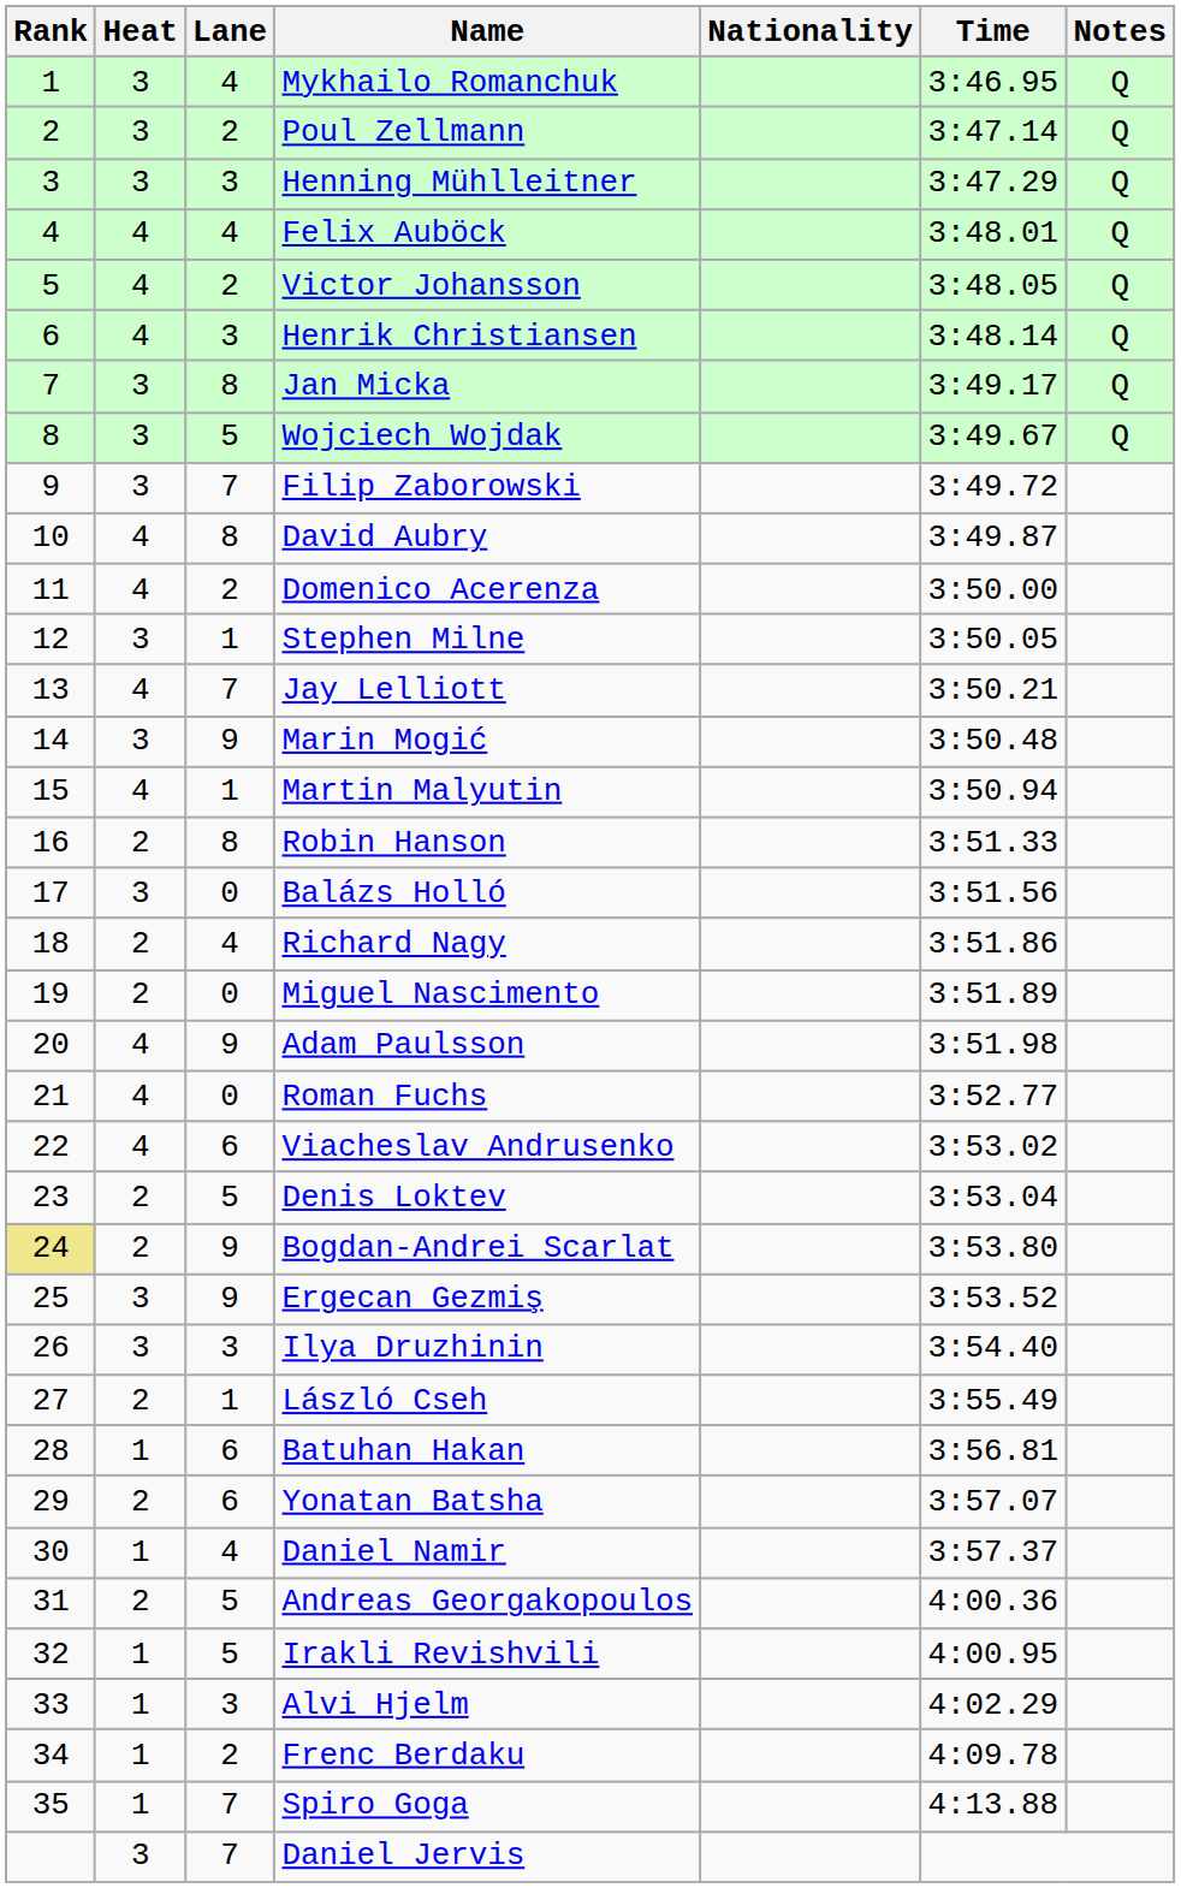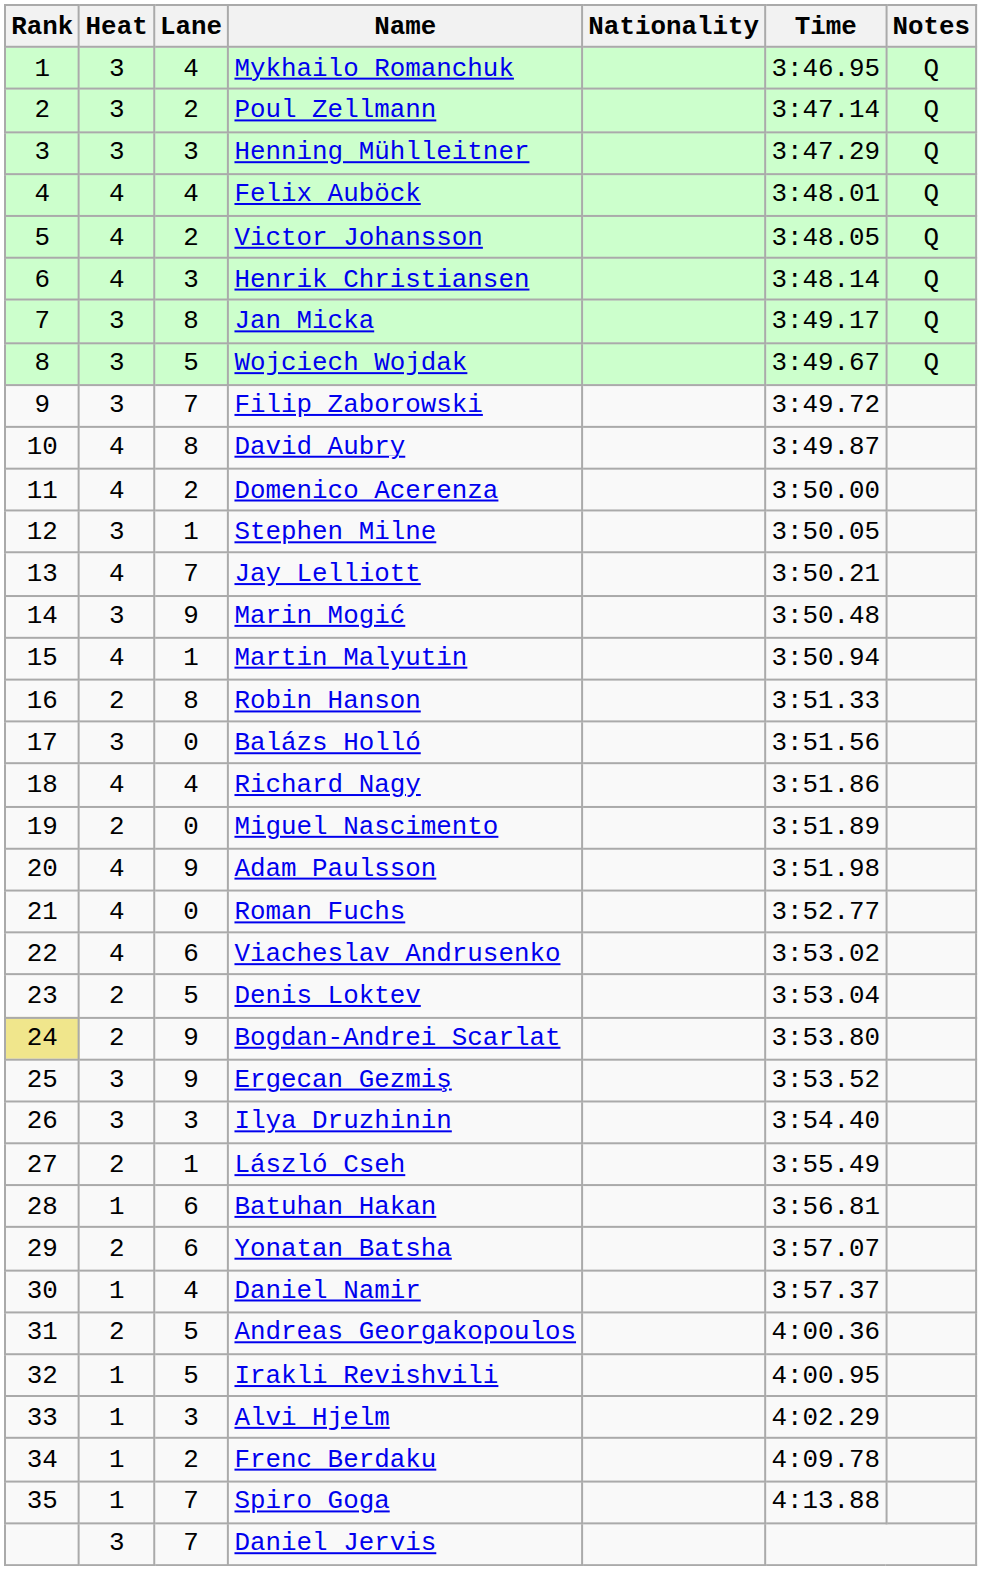 <table class="wikitable sortable" style="text-align:center">
 <tr>
 <th>Rank</th>
 <th>Heat</th>
 <th>Lane</th>
 <th>Name</th>
 <th>Nationality</th>
 <th>Time</th>
 <th>Notes</th>
 </tr>
 <tr bgcolor=ccffcc>
 <td>1</td>
 <td>3</td>
 <td>4</td>
 <td align=left><a href='#'>Mykhailo Romanchuk</a></td>
 <td align=left></td>
 <td>3:46.95</td>
 <td>Q</td>
 </tr>
 <tr bgcolor=ccffcc>
 <td>2</td>
 <td>3</td>
 <td>2</td>
 <td align=left><a href='#'>Poul Zellmann</a></td>
 <td align=left></td>
 <td>3:47.14</td>
 <td>Q</td>
 </tr>
 <tr bgcolor=ccffcc>
 <td>3</td>
 <td>3</td>
 <td>3</td>
 <td align=left><a href='#'>Henning Mühlleitner</a></td>
 <td align=left></td>
 <td>3:47.29</td>
 <td>Q</td>
 </tr>
 <tr bgcolor=ccffcc>
 <td>4</td>
 <td>4</td>
 <td>4</td>
 <td align=left><a href='#'>Felix Auböck</a></td>
 <td align=left></td>
 <td>3:48.01</td>
 <td>Q</td>
 </tr>
 <tr bgcolor=ccffcc>
 <td>5</td>
 <td>4</td>
 <td>2</td>
 <td align=left><a href='#'>Victor Johansson</a></td>
 <td align=left></td>
 <td>3:48.05</td>
 <td>Q</td>
 </tr>
 <tr bgcolor=ccffcc>
 <td>6</td>
 <td>4</td>
 <td>3</td>
 <td align=left><a href='#'>Henrik Christiansen</a></td>
 <td align=left></td>
 <td>3:48.14</td>
 <td>Q</td>
 </tr>
 <tr bgcolor=ccffcc>
 <td>7</td>
 <td>3</td>
 <td>8</td>
 <td align=left><a href='#'>Jan Micka</a></td>
 <td align=left></td>
 <td>3:49.17</td>
 <td>Q</td>
 </tr>
 <tr bgcolor=ccffcc>
 <td>8</td>
 <td>3</td>
 <td>5</td>
 <td align=left><a href='#'>Wojciech Wojdak</a></td>
 <td align=left></td>
 <td>3:49.67</td>
 <td>Q</td>
 </tr>
 <tr>
 <td>9</td>
 <td>3</td>
 <td>7</td>
 <td align=left><a href='#'>Filip Zaborowski</a></td>
 <td align=left></td>
 <td>3:49.72</td>
 <td></td>
 </tr>
 <tr>
 <td>10</td>
 <td>4</td>
 <td>8</td>
 <td align=left><a href='#'>David Aubry</a></td>
 <td align=left></td>
 <td>3:49.87</td>
 <td></td>
 </tr>
 <tr>
 <td>11</td>
 <td>4</td>
 <td>2</td>
 <td align=left><a href='#'>Domenico Acerenza</a></td>
 <td align=left></td>
 <td>3:50.00</td>
 <td></td>
 </tr>
 <tr>
 <td>12</td>
 <td>3</td>
 <td>1</td>
 <td align=left><a href='#'>Stephen Milne</a></td>
 <td align=left></td>
 <td>3:50.05</td>
 <td></td>
 </tr>
 <tr>
 <td>13</td>
 <td>4</td>
 <td>7</td>
 <td align=left><a href='#'>Jay Lelliott</a></td>
 <td align=left></td>
 <td>3:50.21</td>
 <td></td>
 </tr>
 <tr>
 <td>14</td>
 <td>3</td>
 <td>9</td>
 <td align=left><a href='#'>Marin Mogić</a></td>
 <td align=left></td>
 <td>3:50.48</td>
 <td></td>
 </tr>
 <tr>
 <td>15</td>
 <td>4</td>
 <td>1</td>
 <td align=left><a href='#'>Martin Malyutin</a></td>
 <td align=left></td>
 <td>3:50.94</td>
 <td></td>
 </tr>
 <tr>
 <td>16</td>
 <td>2</td>
 <td>8</td>
 <td align=left><a href='#'>Robin Hanson</a></td>
 <td align=left></td>
 <td>3:51.33</td>
 <td></td>
 </tr>
 <tr>
 <td>17</td>
 <td>3</td>
 <td>0</td>
 <td align=left><a href='#'>Balázs Holló</a></td>
 <td align=left></td>
 <td>3:51.56</td>
 <td></td>
 </tr>
 <tr>
 <td>18</td>
-<td>2</td>
+<td>4</td>
 <td>4</td>
 <td align=left><a href='#'>Richard Nagy</a></td>
 <td align=left></td>
 <td>3:51.86</td>
 <td></td>
 </tr>
 <tr>
 <td>19</td>
 <td>2</td>
 <td>0</td>
 <td align=left><a href='#'>Miguel Nascimento</a></td>
 <td align=left></td>
 <td>3:51.89</td>
 <td></td>
 </tr>
 <tr>
 <td>20</td>
 <td>4</td>
 <td>9</td>
 <td align=left><a href='#'>Adam Paulsson</a></td>
 <td align=left></td>
 <td>3:51.98</td>
 <td></td>
 </tr>
 <tr>
 <td>21</td>
 <td>4</td>
 <td>0</td>
 <td align=left><a href='#'>Roman Fuchs</a></td>
 <td align=left></td>
 <td>3:52.77</td>
 <td></td>
 </tr>
 <tr>
 <td>22</td>
 <td>4</td>
 <td>6</td>
 <td align=left><a href='#'>Viacheslav Andrusenko</a></td>
 <td align=left></td>
 <td>3:53.02</td>
 <td></td>
 </tr>
 <tr>
 <td>23</td>
 <td>2</td>
 <td>5</td>
 <td align=left><a href='#'>Denis Loktev</a></td>
 <td align=left></td>
 <td>3:53.04</td>
 <td></td>
 </tr>
 <tr>
 <td style="background: khaki;">24</td>
 <td>2</td>
 <td>9</td>
 <td align=left><a href='#'>Bogdan-Andrei Scarlat</a></td>
 <td align=left></td>
 <td>3:53.80</td>
 <td></td>
 </tr>
 <tr>
 <td>25</td>
 <td>3</td>
 <td>9</td>
 <td align=left><a href='#'>Ergecan Gezmiş</a></td>
 <td align=left></td>
 <td>3:53.52</td>
 <td></td>
 </tr>
 <tr>
 <td>26</td>
 <td>3</td>
 <td>3</td>
 <td align=left><a href='#'>Ilya Druzhinin</a></td>
 <td align=left></td>
 <td>3:54.40</td>
 <td></td>
 </tr>
 <tr>
 <td>27</td>
 <td>2</td>
 <td>1</td>
 <td align=left><a href='#'>László Cseh</a></td>
 <td align=left></td>
 <td>3:55.49</td>
 <td></td>
 </tr>
 <tr>
 <td>28</td>
 <td>1</td>
 <td>6</td>
 <td align=left><a href='#'>Batuhan Hakan</a></td>
 <td align=left></td>
 <td>3:56.81</td>
 <td></td>
 </tr>
 <tr>
 <td>29</td>
 <td>2</td>
 <td>6</td>
 <td align=left><a href='#'>Yonatan Batsha</a></td>
 <td align=left></td>
 <td>3:57.07</td>
 <td></td>
 </tr>
 <tr>
 <td>30</td>
 <td>1</td>
 <td>4</td>
 <td align=left><a href='#'>Daniel Namir</a></td>
 <td align=left></td>
 <td>3:57.37</td>
 <td></td>
 </tr>
 <tr>
 <td>31</td>
 <td>2</td>
 <td>5</td>
 <td align=left><a href='#'>Andreas Georgakopoulos</a></td>
 <td align=left></td>
 <td>4:00.36</td>
 <td></td>
 </tr>
 <tr>
 <td>32</td>
 <td>1</td>
 <td>5</td>
 <td align=left><a href='#'>Irakli Revishvili</a></td>
 <td align=left></td>
 <td>4:00.95</td>
 <td></td>
 </tr>
 <tr>
 <td>33</td>
 <td>1</td>
 <td>3</td>
 <td align=left><a href='#'>Alvi Hjelm</a></td>
 <td align=left></td>
 <td>4:02.29</td>
 <td></td>
 </tr>
 <tr>
 <td>34</td>
 <td>1</td>
 <td>2</td>
 <td align=left><a href='#'>Frenc Berdaku</a></td>
 <td align=left></td>
 <td>4:09.78</td>
 <td></td>
 </tr>
 <tr>
 <td>35</td>
 <td>1</td>
 <td>7</td>
 <td align=left><a href='#'>Spiro Goga</a></td>
 <td align=left></td>
 <td>4:13.88</td>
 <td></td>
 </tr>
 <tr>
 <td></td>
 <td>3</td>
 <td>7</td>
 <td align=left><a href='#'>Daniel Jervis</a></td>
 <td align=left></td>
 <td colspan=2></td>
 </tr>
 </table>
